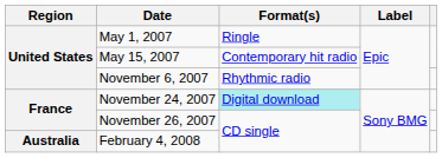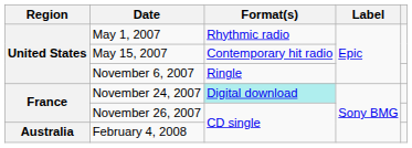 <table class="wikitable plainrowheaders">
 <tr>
 <th scope="col">Region</th>
 <th scope="col">Date</th>
 <th scope="col">Format(s)</th>
 <th scope="col">Label</th>
 <th scope="col"></th>
 </tr>
 <tr>
 <th scope="row" rowspan="3">United States</th>
 <td>May 1, 2007</td>
-<td><a href='#'>Ringle</a></td>
+<td><a href='#'>Rhythmic radio</a></td>
 <td rowspan="3"><a href='#'>Epic</a></td>
 <td rowspan="2"></td>
 </tr>
 <tr>
 <td>May 15, 2007</td>
 <td><a href='#'>Contemporary hit radio</a></td>
 </tr>
 <tr>
 <td>November 6, 2007</td>
-<td><a href='#'>Rhythmic radio</a></td>
+<td><a href='#'>Ringle</a></td>
 <td></td>
 </tr>
 <tr>
 <th scope="row" rowspan="2">France</th>
 <td>November 24, 2007</td>
 <td style="background: paleturquoise;"><a href='#'>Digital download</a></td>
 <td rowspan="3"><a href='#'>Sony BMG</a></td>
 <td></td>
 </tr>
 <tr>
 <td>November 26, 2007</td>
 <td rowspan="2"><a href='#'>CD single</a></td>
 <td></td>
 </tr>
 <tr>
 <th scope="row">Australia</th>
 <td>February 4, 2008</td>
 <td></td>
 </tr>
 </table>
